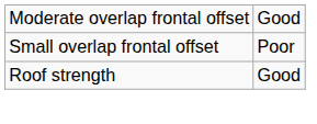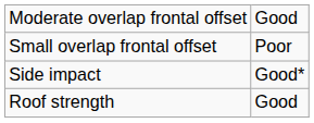 <table class="wikitable">
 <tr>
 <td>Moderate overlap frontal offset</td>
 <td>Good</td>
 </tr>
 <tr>
 <td>Small overlap frontal offset</td>
 <td>Poor</td>
 </tr>
 <tr>
+<td>Side impact</td>
+<td>Good*</td>
+</tr>
+<tr>
 <td>Roof strength</td>
 <td>Good</td>
 </tr>
 </table>
